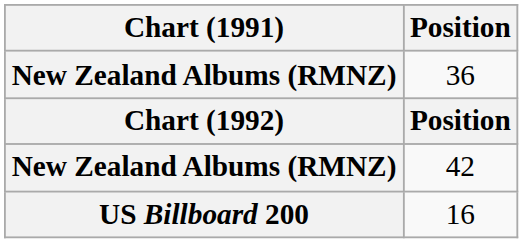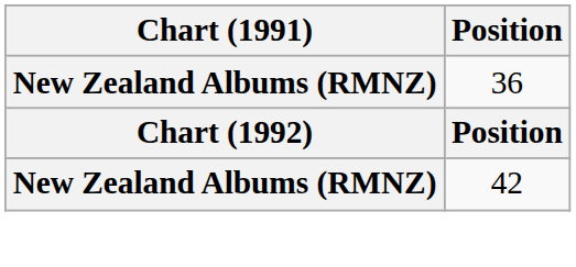 <table class="wikitable plainrowheaders" style="text-align:center;">
 <tr>
 <th>Chart (1991)</th>
 <th>Position</th>
 </tr>
 <tr>
 <th scope="row">New Zealand Albums (RMNZ)</th>
 <td>36</td>
 </tr>
 <tr>
 <th>Chart (1992)</th>
 <th>Position</th>
 </tr>
 <tr>
 <th scope="row">New Zealand Albums (RMNZ)</th>
 <td>42</td>
 </tr>
-<tr>
-<th scope="row">US <em>Billboard</em> 200</th>
-<td>16</td>
-</tr>
 </table>
